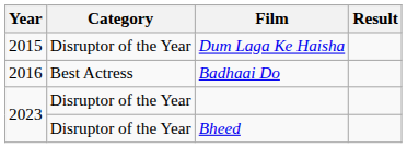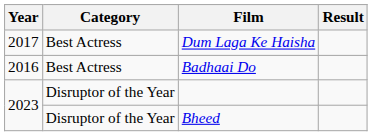 <table class="wikitable" style="font-size: 90%;">
 <tr>
 <th>Year</th>
 <th>Category</th>
 <th>Film</th>
 <th>Result</th>
 </tr>
 <tr>
-<td>2015</td>
-<td>Disruptor of the Year</td>
+<td>2017</td>
+<td>Best Actress</td>
 <td><em><a href='#'>Dum Laga Ke Haisha</a></em></td>
 <td></td>
 </tr>
 <tr>
 <td>2016</td>
 <td>Best Actress</td>
 <td><em><a href='#'>Badhaai Do</a></em></td>
 <td></td>
 </tr>
 <tr>
 <td rowspan=2>2023</td>
 <td>Disruptor of the Year</td>
 <td></td>
 <td></td>
 </tr>
 <tr>
 <td>Disruptor of the Year</td>
 <td><em><a href='#'>Bheed</a></em></td>
 <td></td>
 </tr>
 </table>
